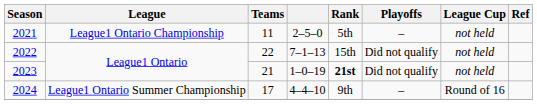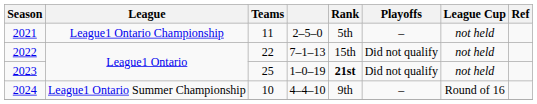 <table class="wikitable" style="text-align: center;">
 <tr>
 <th>Season</th>
 <th>League</th>
 <th>Teams</th>
 <th></th>
 <th>Rank</th>
 <th>Playoffs</th>
 <th>League Cup</th>
 <th>Ref</th>
 </tr>
 <tr>
 <td><a href='#'>2021</a></td>
 <td><a href='#'>League1 Ontario Championship</a></td>
 <td>11</td>
 <td>2–5–0</td>
 <td>5th</td>
 <td>–</td>
 <td><em>not held</em></td>
 <td></td>
 </tr>
 <tr>
 <td><a href='#'>2022</a></td>
 <td rowspan="2"><a href='#'>League1 Ontario</a></td>
 <td>22</td>
 <td>7–1–13</td>
 <td>15th</td>
 <td>Did not qualify</td>
 <td><em>not held</em></td>
 <td></td>
 </tr>
 <tr>
 <td><a href='#'>2023</a></td>
-<td>21</td>
+<td>25</td>
 <td>1–0–19</td>
 <td><strong>21st</strong></td>
 <td>Did not qualify</td>
 <td><em>not held</em></td>
 <td></td>
 </tr>
 <tr>
 <td><a href='#'>2024</a></td>
 <td rowspan="1"><a href='#'>League1 Ontario</a> Summer Championship</td>
-<td>17</td>
+<td>10</td>
 <td>4–4–10</td>
 <td>9th</td>
 <td>–</td>
 <td>Round of 16</td>
 <td></td>
 </tr>
 <tr>
 </tr>
 </table>
